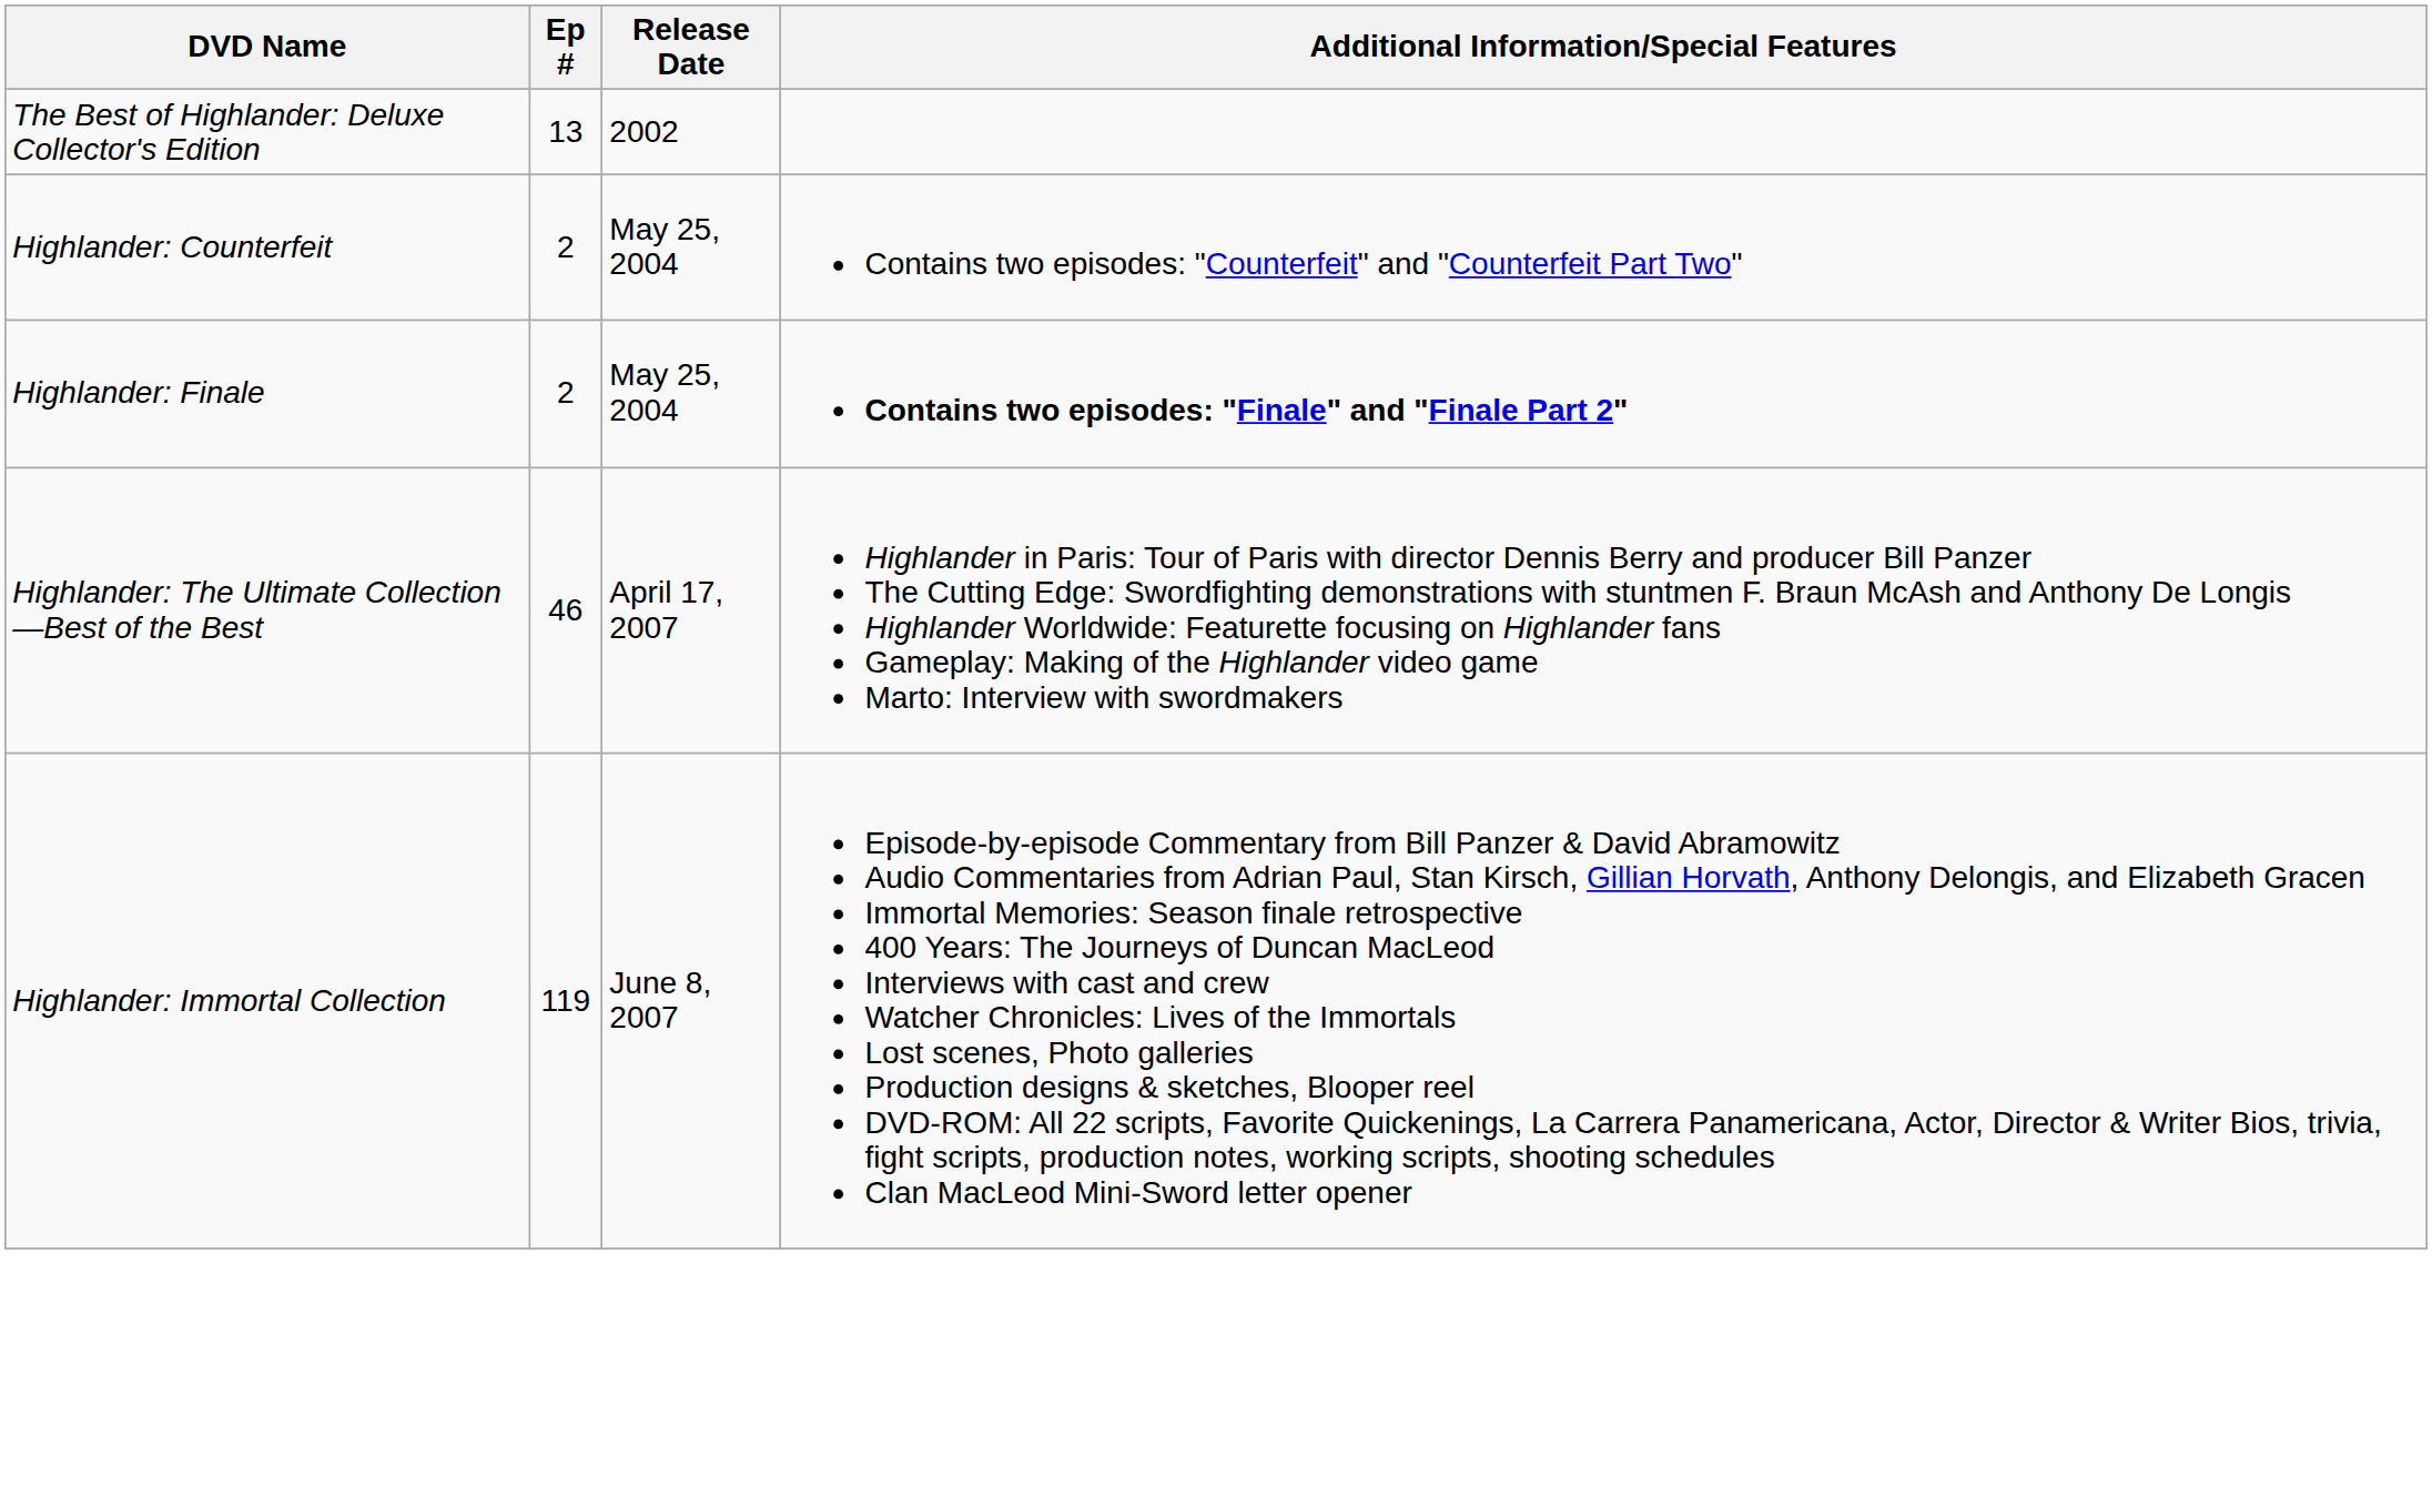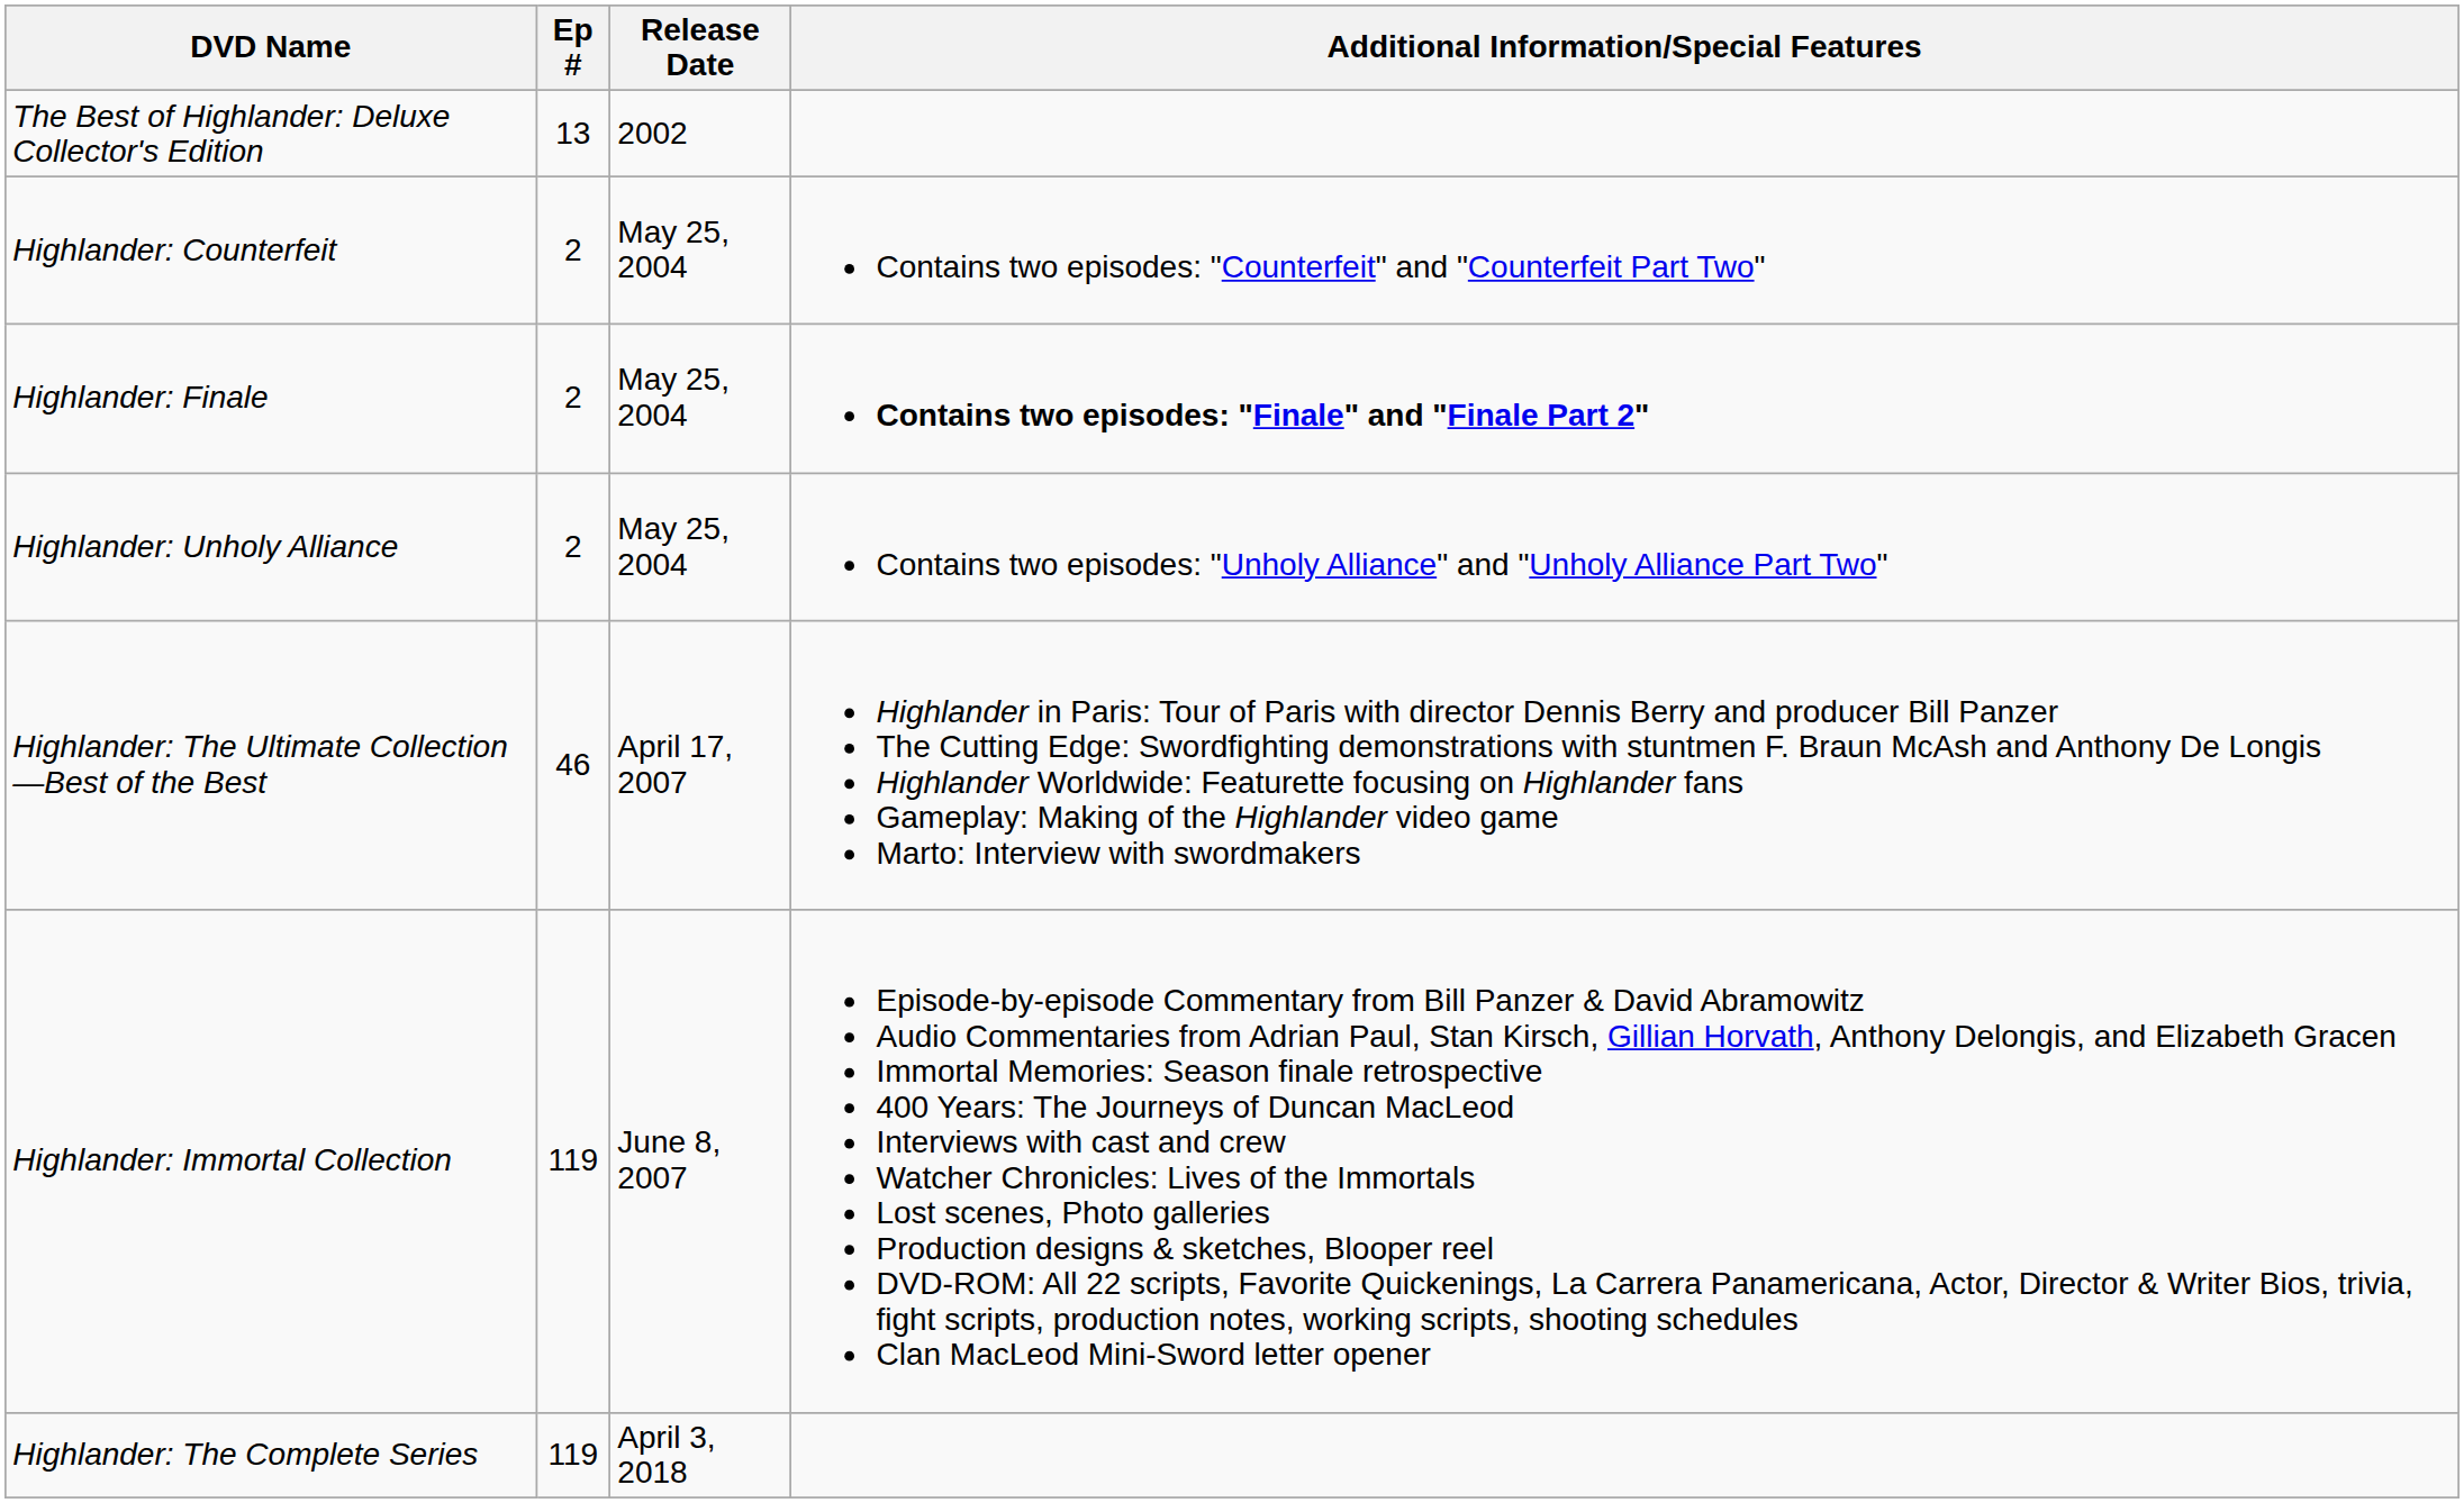 <table class="wikitable">
 <tr>
 <th>DVD Name</th>
 <th>Ep #</th>
 <th>Release Date</th>
 <th>Additional Information/Special Features</th>
 </tr>
 <tr>
 <td><em>The Best of Highlander: Deluxe Collector's Edition</em></td>
 <td style="text-align:center;">13</td>
 <td>2002</td>
 <td></td>
 </tr>
 <tr>
 <td><em>Highlander: Counterfeit</em></td>
 <td style="text-align:center;">2</td>
 <td>May 25, 2004</td>
 <td><br><ul><li>Contains two episodes: "<a href='#'>Counterfeit</a>" and "<a href='#'>Counterfeit Part Two</a>"</li></ul></td>
 </tr>
 <tr>
 <td><em>Highlander: Finale</em></td>
 <td style="text-align:center;">2</td>
 <td>May 25, 2004</td>
 <td><strong><br><ul><li>Contains two episodes: "<a href='#'>Finale</a>" and "<a href='#'>Finale Part 2</a>"</li></ul></strong></td>
 </tr>
 <tr>
+<td><em>Highlander: Unholy Alliance</em></td>
+<td style="text-align:center;">2</td>
+<td>May 25, 2004</td>
+<td><br><ul><li>Contains two episodes: "<a href='#'>Unholy Alliance</a>" and "<a href='#'>Unholy Alliance Part Two</a>"</li></ul></td>
+</tr>
+<tr>
 <td><em>Highlander: The Ultimate Collection—Best of the Best</em></td>
 <td style="text-align:center;">46</td>
 <td>April 17, 2007</td>
 <td><br><ul><li><em>Highlander</em> in Paris: Tour of Paris with director Dennis Berry and producer Bill Panzer</li><li>The Cutting Edge: Swordfighting demonstrations with stuntmen F. Braun McAsh and Anthony De Longis</li><li><em>Highlander</em> Worldwide: Featurette focusing on <em>Highlander</em> fans</li><li>Gameplay: Making of the <em>Highlander</em> video game</li><li>Marto: Interview with swordmakers</li></ul></td>
 </tr>
 <tr>
 <td><em>Highlander: Immortal Collection</em></td>
 <td style="text-align:center;">119</td>
 <td>June 8, 2007</td>
 <td><br><ul><li>Episode-by-episode Commentary from Bill Panzer & David Abramowitz</li><li>Audio Commentaries from Adrian Paul, Stan Kirsch, <a href='#'>Gillian Horvath</a>, Anthony Delongis, and Elizabeth Gracen</li><li>Immortal Memories: Season finale retrospective</li><li>400 Years: The Journeys of Duncan MacLeod</li><li>Interviews with cast and crew</li><li>Watcher Chronicles: Lives of the Immortals</li><li>Lost scenes, Photo galleries</li><li>Production designs & sketches, Blooper reel</li><li>DVD-ROM: All 22 scripts, Favorite Quickenings, La Carrera Panamericana, Actor, Director & Writer Bios, trivia, fight scripts, production notes, working scripts, shooting schedules</li><li>Clan MacLeod Mini-Sword letter opener</li></ul></td>
 </tr>
+<tr>
+<td><em>Highlander: The Complete Series</em></td>
+<td style="text-align:center;">119</td>
+<td>April 3, 2018</td>
+<td></td>
+</tr>
 </table>
